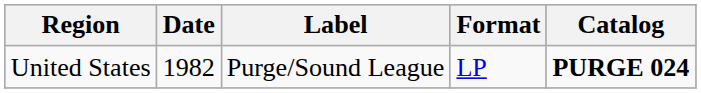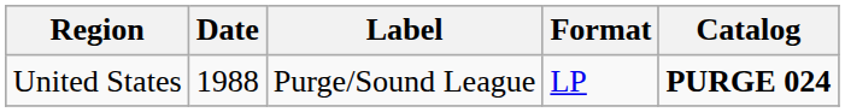 <table class="wikitable">
 <tr>
 <th>Region</th>
 <th>Date</th>
 <th>Label</th>
 <th>Format</th>
 <th>Catalog</th>
 </tr>
 <tr>
 <td>United States</td>
-<td>1982</td>
+<td>1988</td>
 <td>Purge/Sound League</td>
 <td><a href='#'>LP</a></td>
 <td><strong>PURGE 024</strong></td>
 </tr>
 </table>
